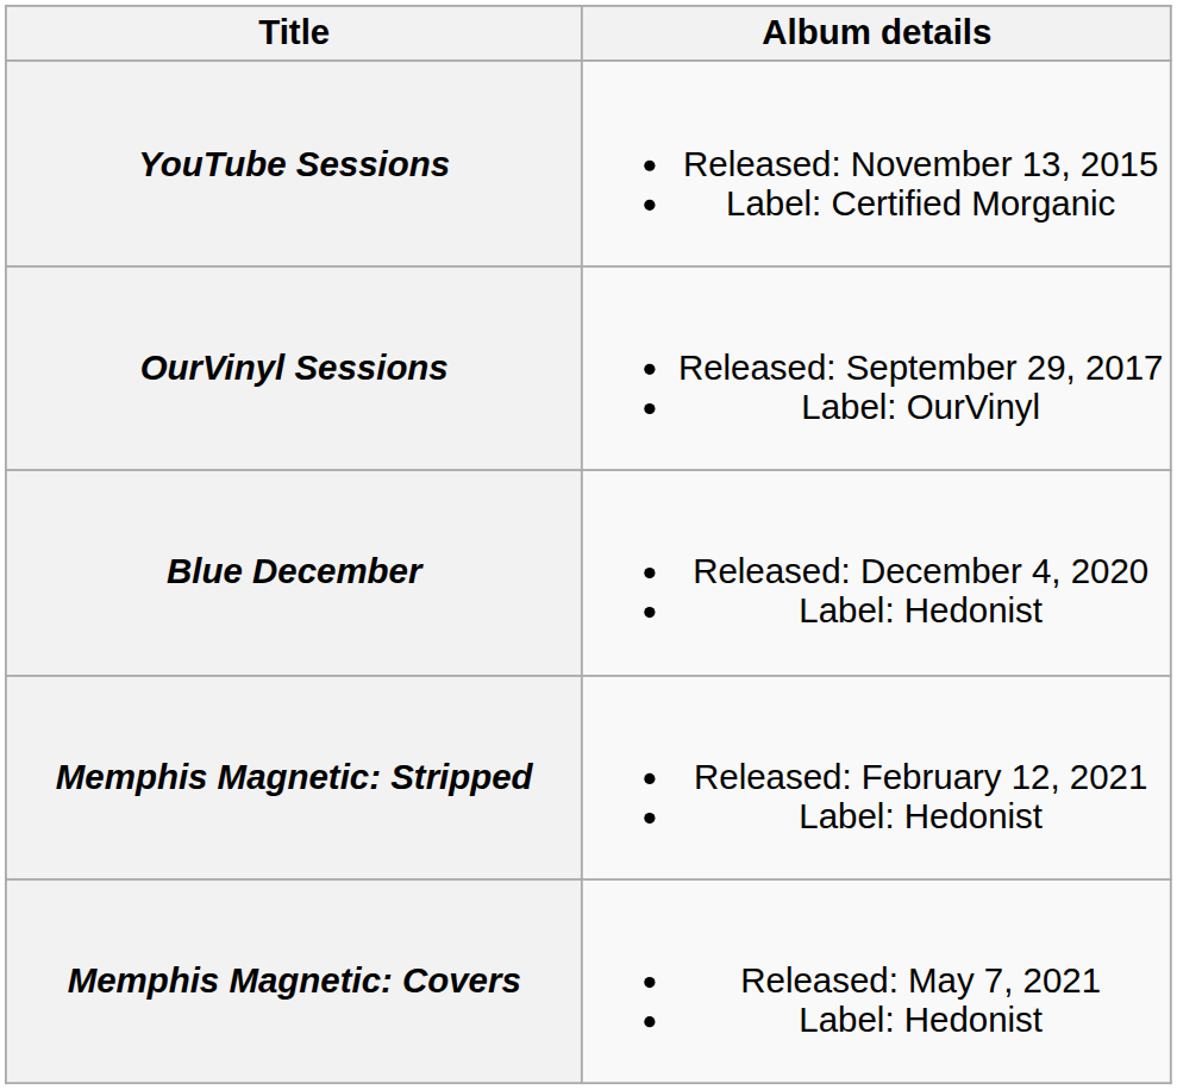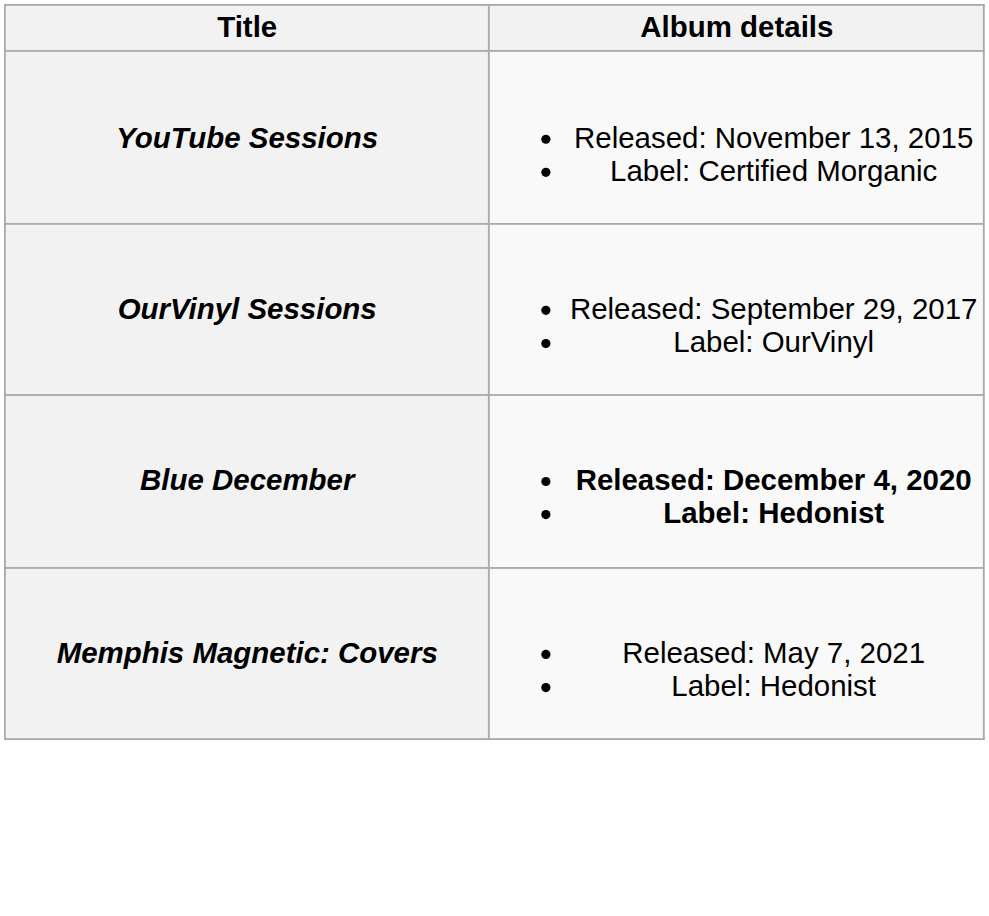 <table class="wikitable plainrowheaders" style="text-align:center;">
 <tr>
 <th scope="col" rowspan="1" style="width:16em;">Title</th>
 <th scope="col" rowspan="1">Album details</th>
 </tr>
 <tr>
 <th scope="row"><em>YouTube Sessions</em></th>
 <td><br><ul><li>Released: November 13, 2015</li><li>Label: Certified Morganic</li></ul></td>
 </tr>
 <tr>
 <th scope="row"><em>OurVinyl Sessions</em></th>
 <td><br><ul><li>Released: September 29, 2017</li><li>Label: OurVinyl</li></ul></td>
 </tr>
 <tr>
 <th scope="row"><em>Blue December</em></th>
-<td><br><ul><li>Released: December 4, 2020</li><li>Label: Hedonist</li></ul></td>
-</tr>
-<tr>
-<th scope="row"><em>Memphis Magnetic: Stripped</em></th>
-<td><br><ul><li>Released: February 12, 2021</li><li>Label: Hedonist</li></ul></td>
+<td><strong><br><ul><li>Released: December 4, 2020</li><li>Label: Hedonist</li></ul></strong></td>
 </tr>
 <tr>
 <th scope="row"><em>Memphis Magnetic: Covers</em></th>
 <td><br><ul><li>Released: May 7, 2021</li><li>Label: Hedonist</li></ul></td>
 </tr>
 </table>
